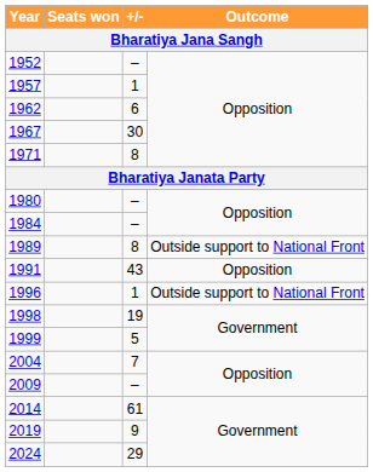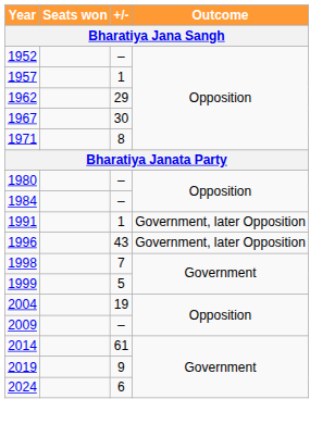 <table class="wikitable sortable">
 <tr>
 <th style="background-color:#FF9933; color:white">Year</th>
 <th style="background-color:#FF9933; color:white">Seats won</th>
 <th style="background-color:#FF9933; color:white">+/-</th>
 <th style="background-color:#FF9933; color:white">Outcome</th>
 </tr>
 <tr>
 <th colspan="4"><a href='#'>Bharatiya Jana Sangh</a></th>
 </tr>
 <tr style="text-align:center;">
 <td><a href='#'>1952</a></td>
 <td></td>
 <td>–</td>
 <td rowspan="5">Opposition</td>
 </tr>
 <tr style="text-align:center;">
 <td><a href='#'>1957</a></td>
 <td></td>
 <td> 1</td>
 </tr>
 <tr style="text-align:center;">
 <td><a href='#'>1962</a></td>
 <td></td>
-<td> 6</td>
+<td> 29</td>
 </tr>
 <tr style="text-align:center;">
 <td><a href='#'>1967</a></td>
 <td></td>
 <td> 30</td>
 </tr>
 <tr style="text-align:center;">
 <td><a href='#'>1971</a></td>
 <td></td>
 <td> 8</td>
 </tr>
 <tr>
 <th colspan="4"><a href='#'>Bharatiya Janata Party</a></th>
 </tr>
 <tr style="text-align:center;">
 <td><a href='#'>1980</a></td>
 <td></td>
 <td>–</td>
 <td rowspan="2">Opposition</td>
 </tr>
 <tr style="text-align:center;">
 <td><a href='#'>1984</a></td>
 <td></td>
 <td>–</td>
 </tr>
 <tr style="text-align:center;">
-<td><a href='#'>1989</a></td>
-<td></td>
-<td> 8</td>
-<td>Outside support to <a href='#'>National Front</a></td>
-</tr>
-<tr style="text-align:center;">
 <td><a href='#'>1991</a></td>
 <td></td>
-<td> 43</td>
-<td>Opposition</td>
+<td> 1</td>
+<td>Government, later Opposition</td>
 </tr>
 <tr style="text-align:center;">
 <td><a href='#'>1996</a></td>
 <td></td>
-<td> 1</td>
-<td>Outside support to <a href='#'>National Front</a></td>
+<td> 43</td>
+<td>Government, later Opposition</td>
 </tr>
 <tr style="text-align:center;">
 <td><a href='#'>1998</a></td>
 <td></td>
-<td> 19</td>
+<td> 7</td>
 <td rowspan="2">Government</td>
 </tr>
 <tr style="text-align:center;">
 <td><a href='#'>1999</a></td>
 <td></td>
 <td> 5</td>
 </tr>
 <tr style="text-align:center;">
 <td><a href='#'>2004</a></td>
 <td></td>
-<td> 7</td>
+<td> 19</td>
 <td rowspan="2">Opposition</td>
 </tr>
 <tr style="text-align:center;">
 <td><a href='#'>2009</a></td>
 <td></td>
 <td>–</td>
 </tr>
 <tr style="text-align:center;">
 <td><a href='#'>2014</a></td>
 <td></td>
 <td> 61</td>
 <td rowspan="3">Government</td>
 </tr>
 <tr style="text-align:center;">
 <td><a href='#'>2019</a></td>
 <td></td>
 <td> 9</td>
 </tr>
 <tr style="text-align:center;">
 <td><a href='#'>2024</a></td>
 <td></td>
-<td> 29</td>
+<td> 6</td>
 </tr>
 </table>
